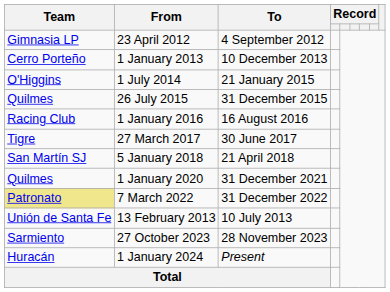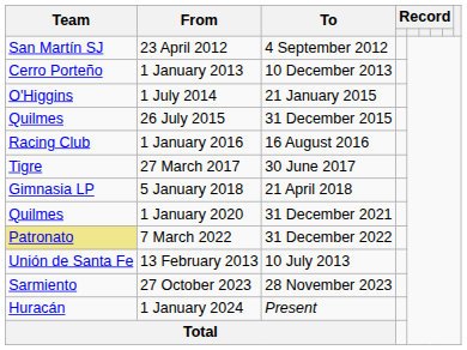 <table class=wikitable style="text-align: center">
 <tr>
 <th rowspan=2>Team</th>
 <th rowspan=2>From</th>
 <th rowspan=2>To</th>
 <th colspan=5>Record</th>
 <th rowspan=2></th>
 </tr>
 <tr>
 <th></th>
 <th></th>
 <th></th>
 <th></th>
 <th></th>
 </tr>
 <tr>
-<td align=left><a href='#'>Gimnasia LP</a></td>
+<td align=left><a href='#'>San Martín SJ</a></td>
 <td align=left>23 April 2012</td>
 <td align=left>4 September 2012<br></td>
 <td></td>
 </tr>
 <tr>
 <td align=left><a href='#'>Cerro Porteño</a></td>
 <td align=left>1 January 2013</td>
 <td align=left>10 December 2013<br></td>
 <td></td>
 </tr>
 <tr>
 <td align=left><a href='#'>O'Higgins</a></td>
 <td align=left>1 July 2014</td>
 <td align=left>21 January 2015<br></td>
 <td></td>
 </tr>
 <tr>
 <td align=left><a href='#'>Quilmes</a></td>
 <td align=left>26 July 2015</td>
 <td align=left>31 December 2015<br></td>
 <td></td>
 </tr>
 <tr>
 <td align=left><a href='#'>Racing Club</a></td>
 <td align=left>1 January 2016</td>
 <td align=left>16 August 2016<br></td>
 <td></td>
 </tr>
 <tr>
 <td align=left><a href='#'>Tigre</a></td>
 <td align=left>27 March 2017</td>
 <td align=left>30 June 2017<br></td>
 <td></td>
 </tr>
 <tr>
-<td align=left><a href='#'>San Martín SJ</a></td>
+<td align=left><a href='#'>Gimnasia LP</a></td>
 <td align=left>5 January 2018</td>
 <td align=left>21 April 2018<br></td>
 <td></td>
 </tr>
 <tr>
 <td align=left><a href='#'>Quilmes</a></td>
 <td align=left>1 January 2020</td>
 <td align=left>31 December 2021<br></td>
 <td></td>
 </tr>
 <tr>
 <td align=left style="background: khaki;"><a href='#'>Patronato</a></td>
 <td align=left>7 March 2022</td>
 <td align=left>31 December 2022<br></td>
 <td></td>
 </tr>
 <tr>
 <td align=left><a href='#'>Unión de Santa Fe</a></td>
 <td align=left>13 February 2013</td>
 <td align=left>10 July 2013<br></td>
 <td></td>
 </tr>
 <tr>
 <td align=left><a href='#'>Sarmiento</a></td>
 <td align=left>27 October 2023</td>
 <td align=left>28 November 2023<br></td>
 <td></td>
 </tr>
 <tr>
 <td align=left><a href='#'>Huracán</a></td>
 <td align=left>1 January 2024</td>
 <td align=left><em>Present</em><br></td>
 <td></td>
 </tr>
 <tr>
 <th Colspan="3">Total<br></th>
 <td></td>
 </tr>
 </table>
